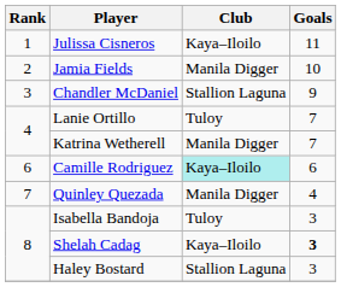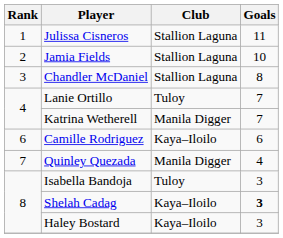 <table class="wikitable">
 <tr>
 <th>Rank</th>
 <th>Player</th>
 <th>Club</th>
 <th>Goals</th>
 </tr>
 <tr>
 <td style="text-align:center;">1</td>
 <td> <a href='#'>Julissa Cisneros</a></td>
-<td>Kaya–Iloilo</td>
+<td>Stallion Laguna</td>
 <td style="text-align:center;">11</td>
 </tr>
 <tr>
 <td style="text-align:center;">2</td>
 <td> <a href='#'>Jamia Fields</a></td>
-<td>Manila Digger</td>
+<td>Stallion Laguna</td>
 <td style="text-align:center;">10</td>
 </tr>
 <tr>
 <td style="text-align:center;">3</td>
 <td> <a href='#'>Chandler McDaniel</a></td>
 <td>Stallion Laguna</td>
-<td style="text-align:center;">9</td>
+<td style="text-align:center;">8</td>
 </tr>
 <tr>
 <td style="text-align:center;" rowspan=2>4</td>
 <td> Lanie Ortillo</td>
 <td>Tuloy</td>
 <td style="text-align:center;">7</td>
 </tr>
 <tr>
 <td> Katrina Wetherell</td>
 <td>Manila Digger</td>
 <td style="text-align:center;">7</td>
 </tr>
 <tr>
 <td style="text-align:center;">6</td>
 <td> <a href='#'>Camille Rodriguez</a></td>
-<td style="background: paleturquoise;">Kaya–Iloilo</td>
+<td>Kaya–Iloilo</td>
 <td style="text-align:center;">6</td>
 </tr>
 <tr>
 <td style="text-align:center;">7</td>
 <td> <a href='#'>Quinley Quezada</a></td>
 <td>Manila Digger</td>
 <td style="text-align:center;">4</td>
 </tr>
 <tr>
 <td style="text-align:center;" rowspan=3>8</td>
 <td> Isabella Bandoja</td>
 <td>Tuloy</td>
 <td style="text-align:center;">3</td>
 </tr>
 <tr>
 <td> <a href='#'>Shelah Cadag</a></td>
 <td>Kaya–Iloilo</td>
 <td style="text-align:center;"><strong>3</strong></td>
 </tr>
 <tr>
 <td> Haley Bostard</td>
-<td>Stallion Laguna</td>
+<td>Kaya–Iloilo</td>
 <td style="text-align:center;">3</td>
 </tr>
 <tr>
 </tr>
 </table>
